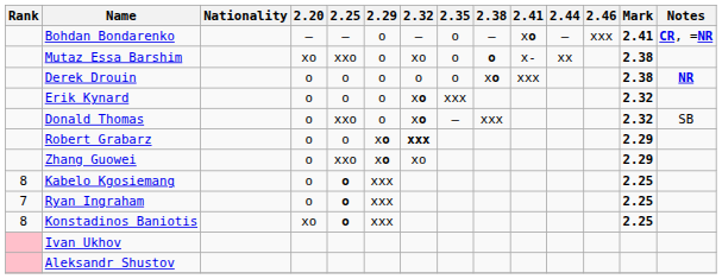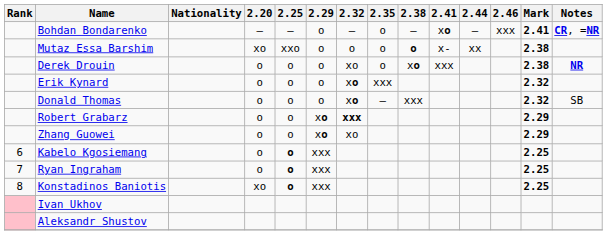 <table class="wikitable sortable" style="text-align:center">
 <tr>
 <th>Rank</th>
 <th>Name</th>
 <th>Nationality</th>
 <th>2.20</th>
 <th>2.25</th>
 <th>2.29</th>
 <th>2.32</th>
 <th>2.35</th>
 <th>2.38</th>
 <th>2.41</th>
 <th>2.44</th>
 <th>2.46</th>
 <th>Mark</th>
 <th>Notes</th>
 </tr>
 <tr>
 <td></td>
 <td align=left><a href='#'>Bohdan Bondarenko</a></td>
 <td align=left></td>
 <td>–</td>
 <td>–</td>
 <td>o</td>
 <td>–</td>
 <td>o</td>
 <td>–</td>
 <td>x<strong>o</strong></td>
 <td>–</td>
 <td>xxx</td>
 <td><strong>2.41</strong></td>
 <td><strong><a href='#'>CR</a></strong>, =<strong><a href='#'>NR</a></strong></td>
 </tr>
 <tr>
 <td></td>
 <td align=left><a href='#'>Mutaz Essa Barshim</a></td>
 <td align=left></td>
 <td>xo</td>
 <td>xxo</td>
 <td>o</td>
-<td>xo</td>
+<td>o</td>
 <td>o</td>
 <td><strong>o</strong></td>
 <td>x-</td>
 <td>xx</td>
 <td></td>
 <td><strong>2.38</strong></td>
 <td></td>
 </tr>
 <tr>
 <td></td>
 <td align=left><a href='#'>Derek Drouin</a></td>
 <td align=left></td>
 <td>o</td>
 <td>o</td>
 <td>o</td>
-<td>o</td>
+<td>xo</td>
 <td>o</td>
 <td>x<strong>o</strong></td>
 <td>xxx</td>
 <td></td>
 <td></td>
 <td><strong>2.38</strong></td>
 <td><strong><a href='#'>NR</a></strong></td>
 </tr>
 <tr>
 <td></td>
 <td align=left><a href='#'>Erik Kynard</a></td>
 <td align=left></td>
 <td>o</td>
 <td>o</td>
 <td>o</td>
 <td>x<strong>o</strong></td>
 <td>xxx</td>
 <td></td>
 <td></td>
 <td></td>
 <td></td>
 <td><strong>2.32</strong></td>
 <td></td>
 </tr>
 <tr>
 <td></td>
 <td align=left><a href='#'>Donald Thomas</a></td>
 <td align=left></td>
 <td>o</td>
-<td>xxo</td>
+<td>o</td>
 <td>o</td>
 <td>x<strong>o</strong></td>
 <td>–</td>
 <td>xxx</td>
 <td></td>
 <td></td>
 <td></td>
 <td><strong>2.32</strong></td>
 <td>SB</td>
 </tr>
 <tr>
 <td></td>
 <td align=left><a href='#'>Robert Grabarz</a></td>
 <td align=left></td>
 <td>o</td>
 <td>o</td>
 <td>x<strong>o</strong></td>
 <td><strong>xxx</strong></td>
 <td></td>
 <td></td>
 <td></td>
 <td></td>
 <td></td>
 <td><strong>2.29</strong></td>
 <td></td>
 </tr>
 <tr>
 <td></td>
 <td align=left><a href='#'>Zhang Guowei</a></td>
 <td align=left></td>
 <td>o</td>
-<td>xxo</td>
+<td>o</td>
 <td>x<strong>o</strong></td>
 <td>xo</td>
 <td></td>
 <td></td>
 <td></td>
 <td></td>
 <td></td>
 <td><strong>2.29</strong></td>
 <td></td>
 </tr>
 <tr>
-<td>8</td>
+<td>6</td>
 <td align=left><a href='#'>Kabelo Kgosiemang</a></td>
 <td align=left></td>
 <td>o</td>
 <td><strong>o</strong></td>
 <td>xxx</td>
 <td></td>
 <td></td>
 <td></td>
 <td></td>
 <td></td>
 <td></td>
 <td><strong>2.25</strong></td>
 <td></td>
 </tr>
 <tr>
 <td>7</td>
 <td align=left><a href='#'>Ryan Ingraham</a></td>
 <td align=left></td>
 <td>o</td>
 <td><strong>o</strong></td>
 <td>xxx</td>
 <td></td>
 <td></td>
 <td></td>
 <td></td>
 <td></td>
 <td></td>
 <td><strong>2.25</strong></td>
 <td></td>
 </tr>
 <tr>
 <td>8</td>
 <td align=left><a href='#'>Konstadinos Baniotis</a></td>
 <td align=left></td>
 <td>xo</td>
 <td><strong>o</strong></td>
 <td>xxx</td>
 <td></td>
 <td></td>
 <td></td>
 <td></td>
 <td></td>
 <td></td>
 <td><strong>2.25</strong></td>
 <td></td>
 </tr>
 <tr>
 <td bgcolor=pink></td>
 <td align=left><a href='#'>Ivan Ukhov</a></td>
 <td align=left></td>
 <td></td>
 <td></td>
 <td></td>
 <td></td>
 <td></td>
 <td></td>
 <td></td>
 <td></td>
 <td></td>
 <td><strong></strong></td>
 <td></td>
 </tr>
 <tr>
 <td bgcolor=pink></td>
 <td align=left><a href='#'>Aleksandr Shustov</a></td>
 <td align=left></td>
 <td></td>
 <td></td>
 <td></td>
 <td></td>
 <td></td>
 <td></td>
 <td></td>
 <td></td>
 <td></td>
 <td></td>
 <td></td>
 </tr>
 <tr>
 </tr>
 </table>
